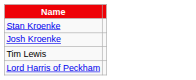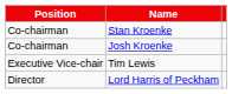 <table class="wikitable" style="text-align:left; font-size:90%;">
 <tr>
+<th style="background-color:#ee0107; color:#ffffff;">Position</th>
 <th style="background-color:#ee0107; color:#ffffff;">Name</th>
 <th style="background-color:#ee0107; color:#ffffff;"></th>
 </tr>
 <tr>
+<td>Co-chairman</td>
 <td> <a href='#'>Stan Kroenke</a></td>
 <td></td>
 </tr>
 <tr>
+<td>Co-chairman</td>
 <td> <a href='#'>Josh Kroenke</a></td>
 <td></td>
 </tr>
 <tr>
+<td>Executive Vice-chair</td>
 <td> Tim Lewis</td>
 <td></td>
 </tr>
 <tr>
+<td>Director</td>
 <td style="text-align:left;"> <a href='#'>Lord Harris of Peckham</a></td>
 <td></td>
 </tr>
 </table>
